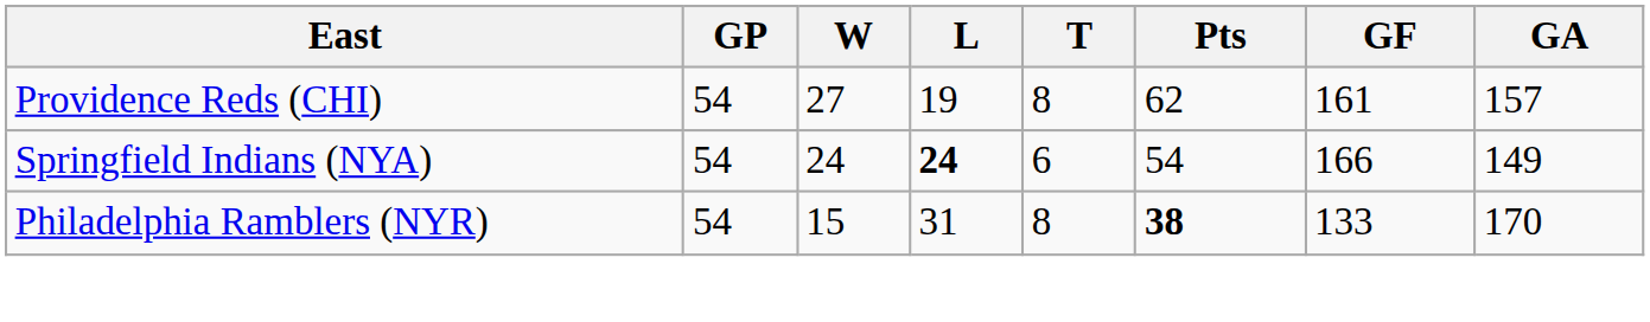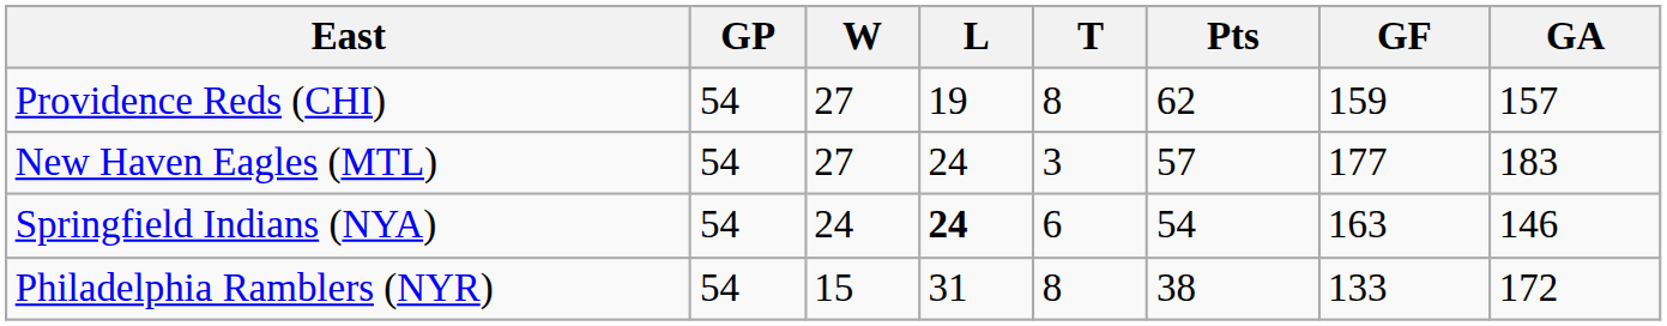 <table class="wikitable">
 <tr>
 <th bgcolor="#DDDDFF" width="30%">East</th>
 <th bgcolor="#DDDDFF" width="5%">GP</th>
 <th bgcolor="#DDDDFF" width="5%">W</th>
 <th bgcolor="#DDDDFF" width="5%">L</th>
 <th bgcolor="#DDDDFF" width="5%">T</th>
 <th bgcolor="#DDDDFF" width="7.5%">Pts</th>
 <th bgcolor="#DDDDFF" width="7.5%">GF</th>
 <th bgcolor="#DDDDFF" width="7.5%">GA</th>
 </tr>
 <tr>
 <td><a href='#'>Providence Reds</a> (<a href='#'>CHI</a>)</td>
 <td>54</td>
 <td>27</td>
 <td>19</td>
 <td>8</td>
 <td>62</td>
-<td>161</td>
+<td>159</td>
 <td>157</td>
+</tr>
+<tr>
+<td><a href='#'>New Haven Eagles</a> (<a href='#'>MTL</a>)</td>
+<td>54</td>
+<td>27</td>
+<td>24</td>
+<td>3</td>
+<td>57</td>
+<td>177</td>
+<td>183</td>
 </tr>
 <tr>
 <td><a href='#'>Springfield Indians</a> (<a href='#'>NYA</a>)</td>
 <td>54</td>
 <td>24</td>
 <td><strong>24</strong></td>
 <td>6</td>
 <td>54</td>
-<td>166</td>
-<td>149</td>
+<td>163</td>
+<td>146</td>
 </tr>
 <tr>
 <td><a href='#'>Philadelphia Ramblers</a> (<a href='#'>NYR</a>)</td>
 <td>54</td>
 <td>15</td>
 <td>31</td>
 <td>8</td>
-<td><strong>38</strong></td>
+<td>38</td>
 <td>133</td>
-<td>170</td>
+<td>172</td>
 </tr>
 </table>
